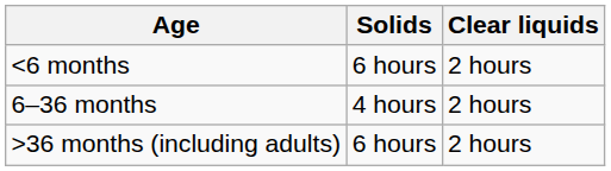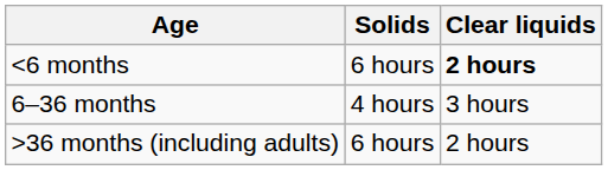 <table class="wikitable">
 <tr>
 <th>Age</th>
 <th>Solids</th>
 <th>Clear liquids</th>
 </tr>
 <tr>
 <td><6 months</td>
 <td>6 hours</td>
-<td>2 hours</td>
+<td><strong>2 hours</strong></td>
 </tr>
 <tr>
 <td>6–36 months</td>
 <td>4 hours</td>
-<td>2 hours</td>
+<td>3 hours</td>
 </tr>
 <tr>
 <td>>36 months (including adults)</td>
 <td>6 hours</td>
 <td>2 hours</td>
 </tr>
 </table>
